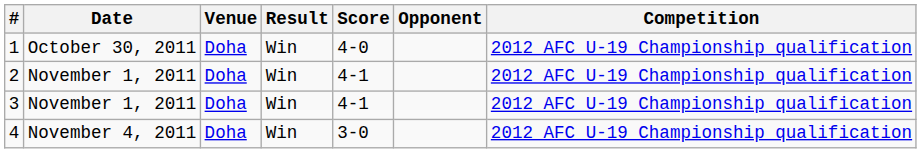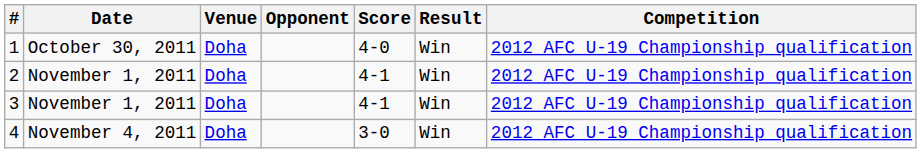 <table class="wikitable">
 <tr>
 <th>#</th>
 <th>Date</th>
 <th>Venue</th>
+<th>Opponent</th>
+<th>Score</th>
 <th>Result</th>
-<th>Score</th>
-<th>Opponent</th>
 <th>Competition</th>
 </tr>
 <tr>
 <td>1</td>
 <td>October 30, 2011</td>
 <td><a href='#'>Doha</a></td>
+<td></td>
+<td>4-0</td>
 <td>Win</td>
-<td>4-0</td>
-<td></td>
 <td><a href='#'>2012 AFC U-19 Championship qualification</a></td>
 </tr>
 <tr>
 <td>2</td>
 <td>November 1, 2011</td>
 <td><a href='#'>Doha</a></td>
+<td></td>
+<td>4-1</td>
 <td>Win</td>
-<td>4-1</td>
-<td></td>
 <td><a href='#'>2012 AFC U-19 Championship qualification</a></td>
 </tr>
 <tr>
 <td>3</td>
 <td>November 1, 2011</td>
 <td><a href='#'>Doha</a></td>
+<td></td>
+<td>4-1</td>
 <td>Win</td>
-<td>4-1</td>
-<td></td>
 <td><a href='#'>2012 AFC U-19 Championship qualification</a></td>
 </tr>
 <tr>
 <td>4</td>
 <td>November 4, 2011</td>
 <td><a href='#'>Doha</a></td>
+<td></td>
+<td>3-0</td>
 <td>Win</td>
-<td>3-0</td>
-<td></td>
 <td><a href='#'>2012 AFC U-19 Championship qualification</a></td>
 </tr>
 </table>
